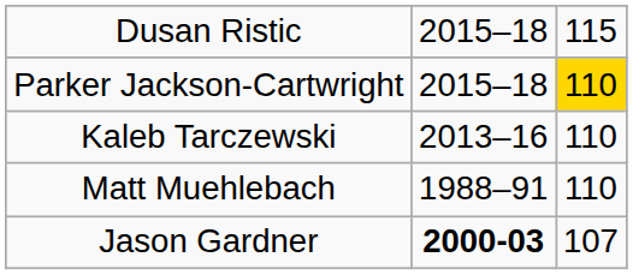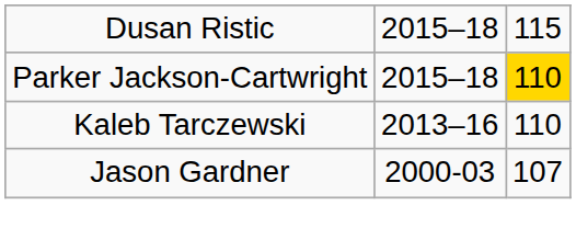 <table class="wikitable" style="text-align: center;">
 <tr>
 <td>Dusan Ristic</td>
 <td>2015–18</td>
 <td>115</td>
 </tr>
 <tr>
 <td>Parker Jackson-Cartwright</td>
 <td>2015–18</td>
 <td style="background: gold;">110</td>
 </tr>
 <tr>
 <td>Kaleb Tarczewski</td>
 <td>2013–16</td>
 <td>110</td>
 </tr>
 <tr>
-<td>Matt Muehlebach</td>
-<td>1988–91</td>
-<td>110</td>
-</tr>
-<tr>
 <td>Jason Gardner</td>
-<td><strong>2000-03</strong></td>
+<td>2000-03</td>
 <td>107</td>
 </tr>
 </table>
